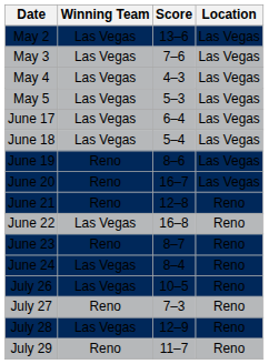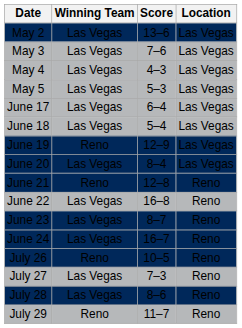 <table class="wikitable" style="text-align: center;">
 <tr>
 <th>Date</th>
 <th>Winning Team</th>
 <th>Score</th>
 <th>Location</th>
 </tr>
 <tr bgcolor="00285A">
 <td><span> May 2</span></td>
 <td><span> Las Vegas</span></td>
 <td><span> 13–6</span></td>
 <td><span> Las Vegas</span></td>
 </tr>
 <tr bgcolor=#B6B8BA>
 <td><span> May 3</span></td>
 <td><span> Las Vegas</span></td>
 <td><span>7–6</span></td>
 <td><span> Las Vegas</span></td>
 </tr>
 <tr bgcolor=#B6B8BA>
 <td><span> May 4</span></td>
 <td><span> Las Vegas</span></td>
 <td><span> 4–3</span></td>
 <td><span> Las Vegas</span></td>
 </tr>
 <tr bgcolor=#B6B8BA>
 <td><span> May 5</span></td>
 <td><span> Las Vegas</span></td>
 <td><span> 5–3</span></td>
 <td><span> Las Vegas</span></td>
 </tr>
 <tr bgcolor=#B6B8BA>
 <td><span> June 17</span></td>
 <td><span> Las Vegas</span></td>
 <td><span> 6–4</span></td>
 <td><span> Las Vegas</span></td>
 </tr>
 <tr bgcolor=#B6B8BA>
 <td><span> June 18</span></td>
 <td><span> Las Vegas</span></td>
 <td><span> 5–4</span></td>
 <td><span> Las Vegas</span></td>
 </tr>
 <tr bgcolor="00285A">
 <td><span> June 19</span></td>
 <td><span> Reno</span></td>
-<td><span> 8–6</span></td>
+<td><span> 12–9</span></td>
 <td><span> Las Vegas</span></td>
 </tr>
 <tr bgcolor="00285A">
 <td><span> June 20</span></td>
-<td><span> Reno</span></td>
-<td><span> 16–7</span></td>
+<td><span> Las Vegas</span></td>
+<td><span> 8–4</span></td>
 <td><span> Las Vegas</span></td>
 </tr>
 <tr bgcolor="00285A">
 <td><span> June 21</span></td>
 <td><span> Reno</span></td>
 <td><span> 12–8</span></td>
 <td><span> Reno</span></td>
 </tr>
 <tr bgcolor=#B6B8BA>
 <td><span> June 22</span></td>
 <td><span> Las Vegas</span></td>
 <td><span> 16–8</span></td>
 <td><span> Reno</span></td>
 </tr>
 <tr bgcolor="00285A">
 <td><span> June 23</span></td>
-<td><span> Reno</span></td>
+<td><span> Las Vegas</span></td>
 <td><span> 8–7</span></td>
 <td><span> Reno</span></td>
 </tr>
 <tr bgcolor="00285A">
 <td><span> June 24</span></td>
 <td><span> Las Vegas</span></td>
-<td><span> 8–4</span></td>
+<td><span> 16–7</span></td>
 <td><span> Reno</span></td>
 </tr>
 <tr bgcolor="00285A">
 <td><span> July 26</span></td>
-<td><span> Las Vegas</span></td>
+<td><span> Reno</span></td>
 <td><span> 10–5</span></td>
 <td><span>  Reno</span></td>
 </tr>
 <tr bgcolor=#B6B8BA>
 <td><span> July 27</span></td>
-<td><span> Reno</span></td>
+<td><span> Las Vegas</span></td>
 <td><span> 7–3</span></td>
 <td><span> Reno</span></td>
 </tr>
 <tr bgcolor="00285A">
 <td><span> July 28</span></td>
 <td><span> Las Vegas</span></td>
-<td><span> 12–9</span></td>
+<td><span> 8–6</span></td>
 <td><span> Reno</span></td>
 </tr>
 <tr bgcolor=#B6B8BA>
 <td><span> July 29</span></td>
 <td><span> Reno</span></td>
 <td><span> 11–7</span></td>
 <td><span> Reno</span></td>
 </tr>
 </table>
